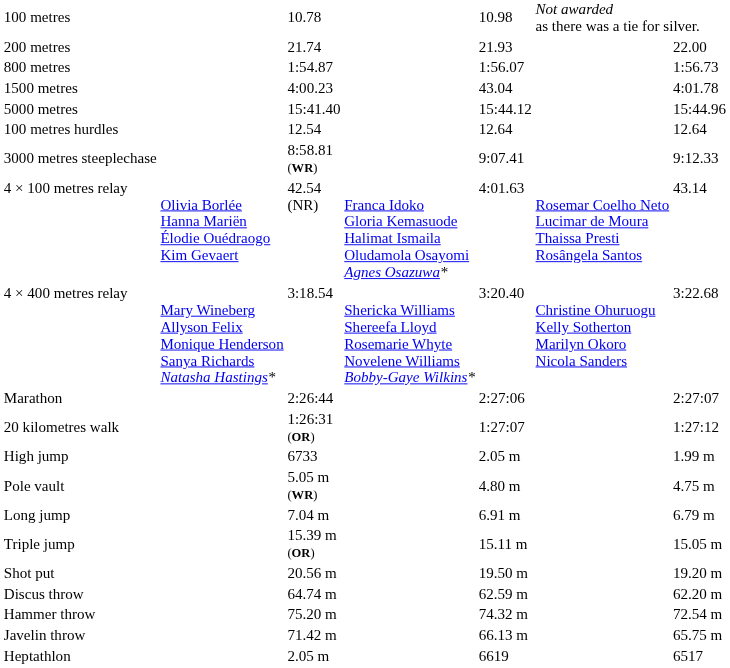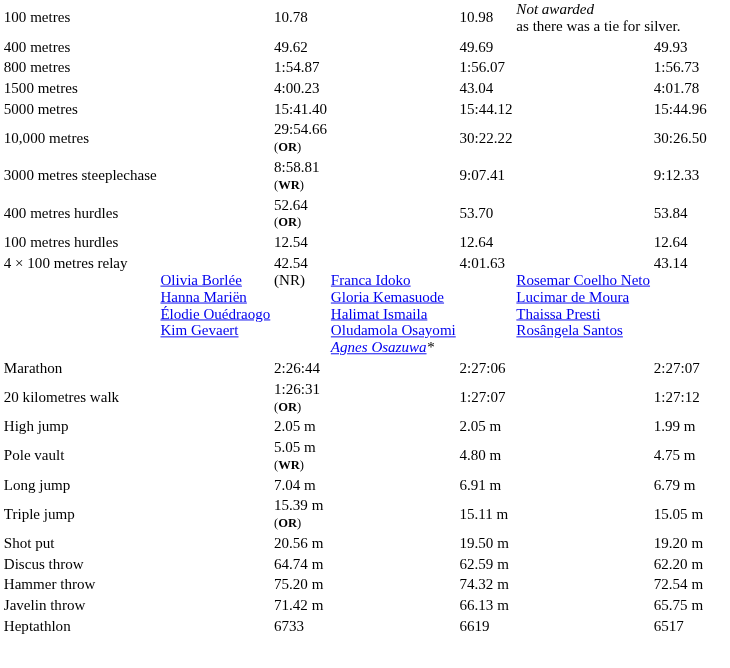 <table>
 <tr>
 <td>100 metres <br></td>
 <td></td>
 <td>10.78</td>
 <td> <br> </td>
 <td>10.98</td>
 <td colspan=2><em>Not awarded</em><br><span>as there was a tie for silver.</span></td>
 </tr>
 <tr>
-<td>200 metres <br></td>
+<td>400 metres <br></td>
 <td></td>
-<td>21.74</td>
+<td>49.62</td>
 <td></td>
-<td>21.93</td>
+<td>49.69</td>
 <td></td>
-<td>22.00</td>
+<td>49.93</td>
 </tr>
 <tr>
 <td>800 metres <br></td>
 <td></td>
 <td>1:54.87</td>
 <td></td>
 <td>1:56.07</td>
 <td></td>
 <td>1:56.73</td>
 </tr>
 <tr>
 <td>1500 metres <br></td>
 <td></td>
 <td>4:00.23</td>
 <td></td>
 <td>43.04</td>
 <td></td>
 <td>4:01.78</td>
 </tr>
 <tr>
 <td>5000 metres <br> </td>
 <td></td>
 <td>15:41.40</td>
 <td></td>
 <td>15:44.12</td>
 <td></td>
 <td>15:44.96</td>
 </tr>
 <tr>
-<td>100 metres hurdles <br></td>
+<td>10,000 metres <br> </td>
 <td></td>
-<td>12.54</td>
+<td>29:54.66<br><small> (<strong>OR</strong>) </small></td>
 <td></td>
-<td>12.64</td>
+<td>30:22.22</td>
 <td></td>
-<td>12.64</td>
+<td>30:26.50</td>
 </tr>
 <tr>
 <td>3000 metres steeplechase <br> </td>
 <td></td>
 <td>8:58.81<br><small> (<strong>WR</strong>) </small></td>
 <td></td>
 <td>9:07.41</td>
 <td></td>
 <td>9:12.33</td>
 </tr>
+<tr>
+<td>400 metres hurdles <br></td>
+<td></td>
+<td>52.64<br><small> (<strong>OR</strong>) </small></td>
+<td></td>
+<td>53.70</td>
+<td></td>
+<td>53.84</td>
+</tr>
+<tr>
+<td>100 metres hurdles <br></td>
+<td></td>
+<td>12.54</td>
+<td></td>
+<td>12.64</td>
+<td></td>
+<td>12.64</td>
+</tr>
 <tr valign="top">
 <td>4 × 100 metres relay<br> </td>
 <td><br><a href='#'>Olivia Borlée</a><br><a href='#'>Hanna Mariën</a><br><a href='#'>Élodie Ouédraogo</a><br><a href='#'>Kim Gevaert</a></td>
 <td>42.54<br>(NR)</td>
 <td><br><a href='#'>Franca Idoko</a><br><a href='#'>Gloria Kemasuode</a><br><a href='#'>Halimat Ismaila</a><br><a href='#'>Oludamola Osayomi</a><br><em><a href='#'>Agnes Osazuwa</a>*</em></td>
 <td>4:01.63</td>
 <td><br><a href='#'>Rosemar Coelho Neto</a><br> <a href='#'>Lucimar de Moura</a><br> <a href='#'>Thaissa Presti</a><br> <a href='#'>Rosângela Santos</a></td>
 <td>43.14</td>
-</tr>
-<tr valign="top">
-<td>4 × 400 metres relay <br> </td>
-<td valign=top><br><a href='#'>Mary Wineberg</a><br><a href='#'>Allyson Felix</a><br><a href='#'>Monique Henderson</a><br><a href='#'>Sanya Richards</a><br><em><a href='#'>Natasha Hastings</a>*</em></td>
-<td>3:18.54</td>
-<td valign=top><br><a href='#'>Shericka Williams</a><br><a href='#'>Shereefa Lloyd</a><br><a href='#'>Rosemarie Whyte</a><br><a href='#'>Novelene Williams</a><br><em><a href='#'>Bobby-Gaye Wilkins</a>*</em></td>
-<td>3:20.40</td>
-<td valign=top><br><a href='#'>Christine Ohuruogu</a><br><a href='#'>Kelly Sotherton</a><br><a href='#'>Marilyn Okoro</a><br><a href='#'>Nicola Sanders</a></td>
-<td>3:22.68</td>
 </tr>
 <tr>
 <td>Marathon <br></td>
 <td></td>
 <td>2:26:44</td>
 <td></td>
 <td>2:27:06</td>
 <td></td>
 <td>2:27:07</td>
 </tr>
 <tr>
 <td>20 kilometres walk <br></td>
 <td></td>
 <td>1:26:31<br><small> (<strong>OR</strong>) </small></td>
 <td></td>
 <td>1:27:07</td>
 <td></td>
 <td>1:27:12</td>
 </tr>
 <tr>
 <td>High jump <br> </td>
 <td></td>
-<td>6733</td>
+<td>2.05 m</td>
 <td></td>
 <td>2.05 m</td>
 <td></td>
 <td>1.99 m</td>
 </tr>
 <tr>
 <td>Pole vault <br></td>
 <td></td>
 <td>5.05 m<br><small> (<strong>WR</strong>) </small></td>
 <td></td>
 <td>4.80 m</td>
 <td></td>
 <td>4.75 m</td>
 </tr>
 <tr>
 <td>Long jump <br> </td>
 <td></td>
 <td>7.04 m</td>
 <td></td>
 <td>6.91 m</td>
 <td></td>
 <td>6.79 m</td>
 </tr>
 <tr>
 <td>Triple jump <br> </td>
 <td></td>
 <td>15.39 m<br><small>(<strong>OR</strong>)</small></td>
 <td></td>
 <td>15.11 m</td>
 <td></td>
 <td>15.05 m</td>
 </tr>
 <tr>
 <td>Shot put <br> </td>
 <td></td>
 <td>20.56 m</td>
 <td></td>
 <td>19.50 m</td>
 <td></td>
 <td>19.20 m</td>
 </tr>
 <tr>
 <td>Discus throw <br> </td>
 <td></td>
 <td>64.74 m</td>
 <td></td>
 <td>62.59 m</td>
 <td></td>
 <td>62.20 m</td>
 </tr>
 <tr>
 <td>Hammer throw <br> </td>
 <td></td>
 <td>75.20 m</td>
 <td></td>
 <td>74.32 m</td>
 <td></td>
 <td>72.54 m</td>
 </tr>
 <tr>
 <td>Javelin throw <br> </td>
 <td></td>
 <td>71.42 m</td>
 <td></td>
 <td>66.13 m</td>
 <td></td>
 <td>65.75 m</td>
 </tr>
 <tr>
 <td>Heptathlon <br> </td>
 <td></td>
-<td>2.05 m</td>
+<td>6733</td>
 <td></td>
 <td>6619</td>
 <td></td>
 <td>6517</td>
 </tr>
 </table>
